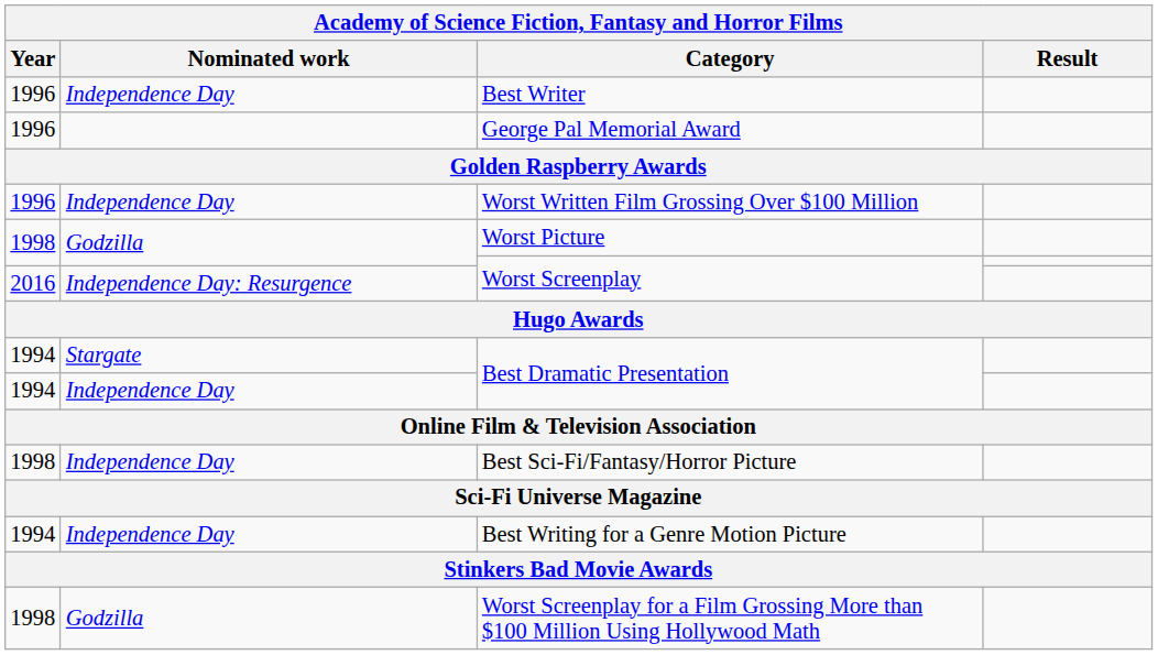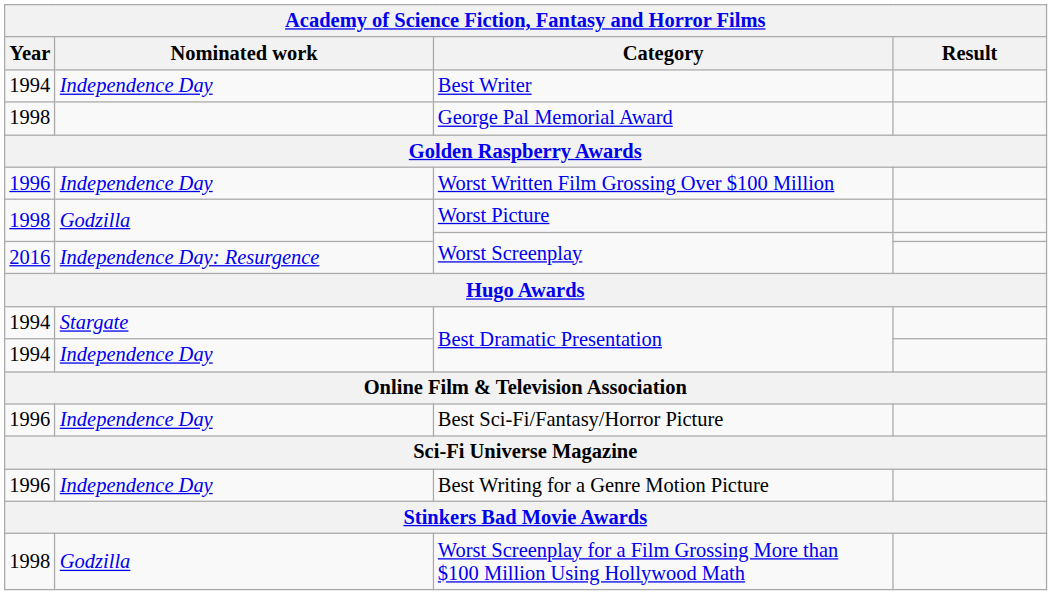 <table class=wikitable>
 <tr>
 <th scope="col" colspan="6"><a href='#'>Academy of Science Fiction, Fantasy and Horror Films</a></th>
 </tr>
 <tr>
 <th scope="col" style="width:1em;">Year</th>
 <th scope="col" style="width:18em;">Nominated work</th>
 <th scope="col" style="width:22em;">Category</th>
 <th scope="col" style="width:7em;">Result</th>
 </tr>
 <tr>
-<td>1996</td>
+<td>1994</td>
 <td><em><a href='#'>Independence Day</a></em></td>
 <td><a href='#'>Best Writer</a></td>
 <td></td>
 </tr>
 <tr>
-<td>1996</td>
+<td>1998</td>
 <td></td>
 <td><a href='#'>George Pal Memorial Award</a></td>
 <td></td>
 </tr>
 <tr>
 <th scope="col" colspan="6"><a href='#'>Golden Raspberry Awards</a></th>
 </tr>
 <tr>
 <td><a href='#'>1996</a></td>
 <td><em><a href='#'>Independence Day</a></em></td>
 <td><a href='#'>Worst Written Film Grossing Over $100 Million</a></td>
 <td></td>
 </tr>
 <tr>
 <td rowspan="2"><a href='#'>1998</a></td>
 <td rowspan="2"><em><a href='#'>Godzilla</a></em></td>
 <td><a href='#'>Worst Picture</a></td>
 <td></td>
 </tr>
 <tr>
 <td rowspan="2"><a href='#'>Worst Screenplay</a></td>
 <td></td>
 </tr>
 <tr>
 <td><a href='#'>2016</a></td>
 <td><em><a href='#'>Independence Day: Resurgence</a></em></td>
 <td></td>
 </tr>
 <tr>
 <th scope="col" colspan="6"><a href='#'>Hugo Awards</a></th>
 </tr>
 <tr>
 <td>1994</td>
 <td><em><a href='#'>Stargate</a></em></td>
 <td rowspan="2"><a href='#'>Best Dramatic Presentation</a></td>
 <td></td>
 </tr>
 <tr>
 <td>1994</td>
 <td><em><a href='#'>Independence Day</a></em></td>
 <td></td>
 </tr>
 <tr>
 <th scope="col" colspan="6">Online Film & Television Association</th>
 </tr>
 <tr>
-<td>1998</td>
+<td>1996</td>
 <td><em><a href='#'>Independence Day</a></em></td>
 <td>Best Sci-Fi/Fantasy/Horror Picture</td>
 <td></td>
 </tr>
 <tr>
 <th scope="col" colspan="6">Sci-Fi Universe Magazine</th>
 </tr>
 <tr>
-<td>1994</td>
+<td>1996</td>
 <td><em><a href='#'>Independence Day</a></em></td>
 <td>Best Writing for a Genre Motion Picture</td>
 <td></td>
 </tr>
 <tr>
 <th scope="col" colspan="6"><a href='#'>Stinkers Bad Movie Awards</a></th>
 </tr>
 <tr>
 <td>1998</td>
 <td><em><a href='#'>Godzilla</a></em></td>
 <td><a href='#'>Worst Screenplay for a Film Grossing More than<br> $100 Million Using Hollywood Math</a></td>
 <td></td>
 </tr>
 </table>
